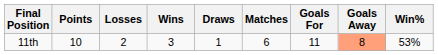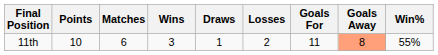 <table class="wikitable" style="font-size: 95%; text-align: center;">
 <tr>
 <th width=60>Final Position</th>
 <th width=60>Points</th>
-<th width=60>Losses</th>
+<th width=60>Matches</th>
 <th width=60>Wins</th>
 <th width=60>Draws</th>
-<th width=60>Matches</th>
+<th width=60>Losses</th>
 <th width=60>Goals For</th>
 <th width=60>Goals Away</th>
 <th width=60>Win%</th>
 </tr>
 <tr>
 <td>11th</td>
 <td>10</td>
-<td>2</td>
+<td>6</td>
 <td>3</td>
 <td>1</td>
-<td>6</td>
+<td>2</td>
 <td>11</td>
 <td style="background: lightsalmon;">8</td>
-<td>53%</td>
+<td>55%</td>
 </tr>
 </table>
